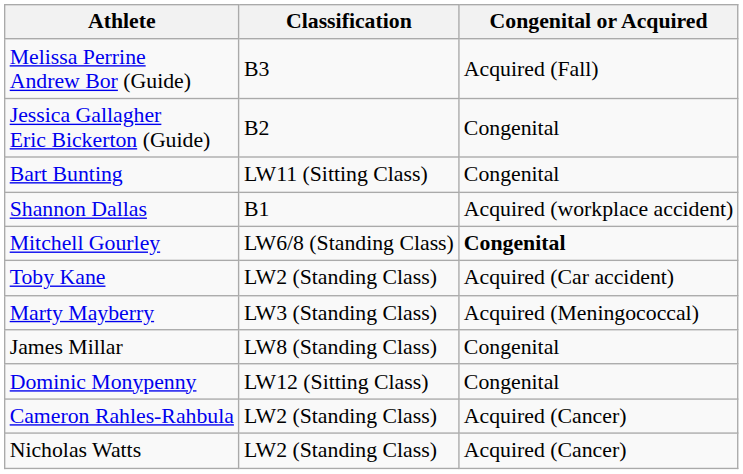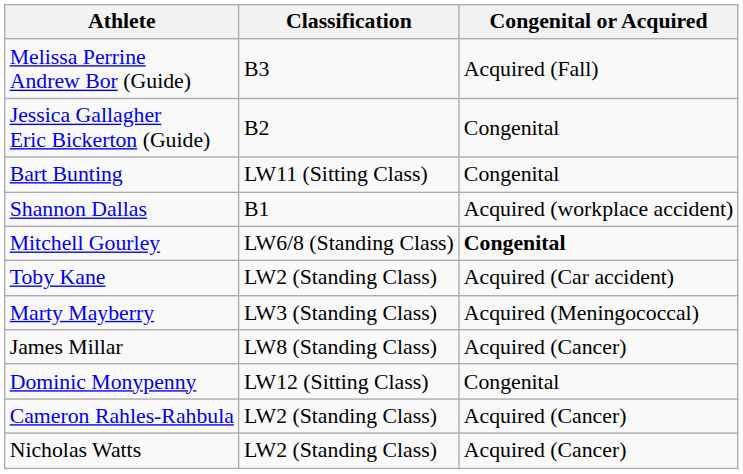 <table class="wikitable">
 <tr>
 <th>Athlete</th>
 <th>Classification</th>
 <th>Congenital or Acquired</th>
 </tr>
 <tr>
 <td><a href='#'>Melissa Perrine</a><br><a href='#'>Andrew Bor</a> (Guide)</td>
 <td>B3</td>
 <td>Acquired (Fall)</td>
 </tr>
 <tr>
 <td><a href='#'>Jessica Gallagher</a><br><a href='#'>Eric Bickerton</a> (Guide)</td>
 <td>B2</td>
 <td>Congenital</td>
 </tr>
 <tr>
 <td><a href='#'>Bart Bunting</a></td>
 <td>LW11 (Sitting Class)</td>
 <td>Congenital</td>
 </tr>
 <tr>
 <td><a href='#'>Shannon Dallas</a></td>
 <td>B1</td>
 <td>Acquired (workplace accident)</td>
 </tr>
 <tr>
 <td><a href='#'>Mitchell Gourley</a></td>
 <td>LW6/8 (Standing Class)</td>
 <td><strong>Congenital</strong></td>
 </tr>
 <tr>
 <td><a href='#'>Toby Kane</a></td>
 <td>LW2 (Standing Class)</td>
 <td>Acquired (Car accident)</td>
 </tr>
 <tr>
 <td><a href='#'>Marty Mayberry</a></td>
 <td>LW3 (Standing Class)</td>
 <td>Acquired (Meningococcal)</td>
 </tr>
 <tr>
 <td>James Millar</td>
 <td>LW8 (Standing Class)</td>
-<td>Congenital</td>
+<td>Acquired (Cancer)</td>
 </tr>
 <tr>
 <td><a href='#'>Dominic Monypenny</a></td>
 <td>LW12 (Sitting Class)</td>
 <td>Congenital</td>
 </tr>
 <tr>
 <td><a href='#'>Cameron Rahles-Rahbula</a></td>
 <td>LW2 (Standing Class)</td>
 <td>Acquired (Cancer)</td>
 </tr>
 <tr>
 <td>Nicholas Watts</td>
 <td>LW2 (Standing Class)</td>
 <td>Acquired (Cancer)</td>
 </tr>
 </table>
